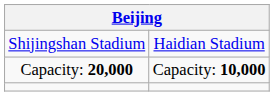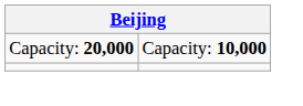 <table class="wikitable" style="text-align:center">
 <tr>
 <th colspan="2"><a href='#'>Beijing</a></th>
-</tr>
-<tr>
-<td><a href='#'>Shijingshan Stadium</a></td>
-<td><a href='#'>Haidian Stadium</a></td>
 </tr>
 <tr>
 <td>Capacity: <strong>20,000</strong></td>
 <td>Capacity: <strong>10,000</strong></td>
 </tr>
 <tr>
 <td></td>
 <td></td>
 </tr>
 </table>
